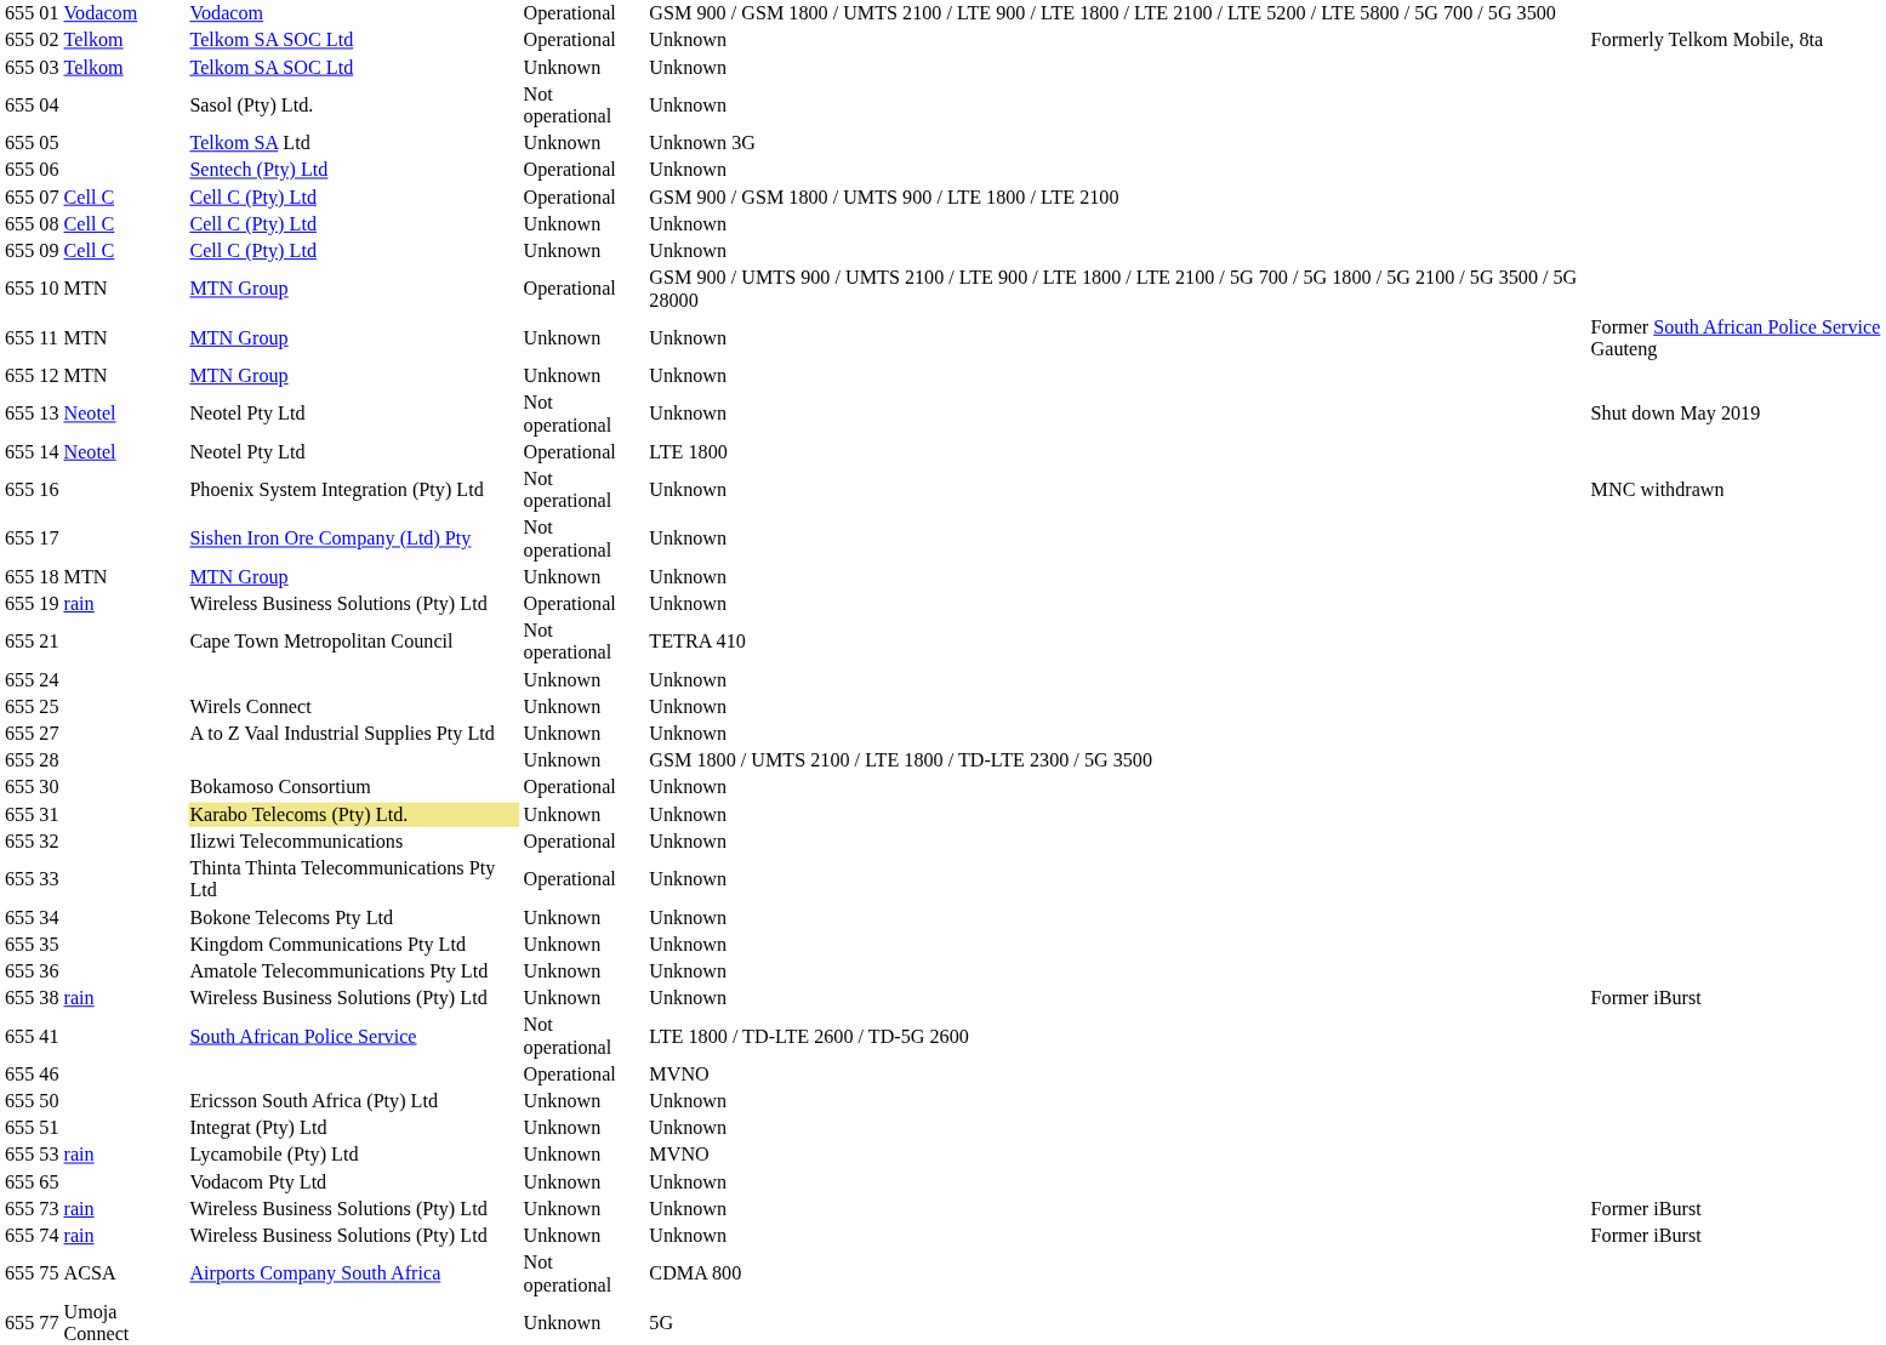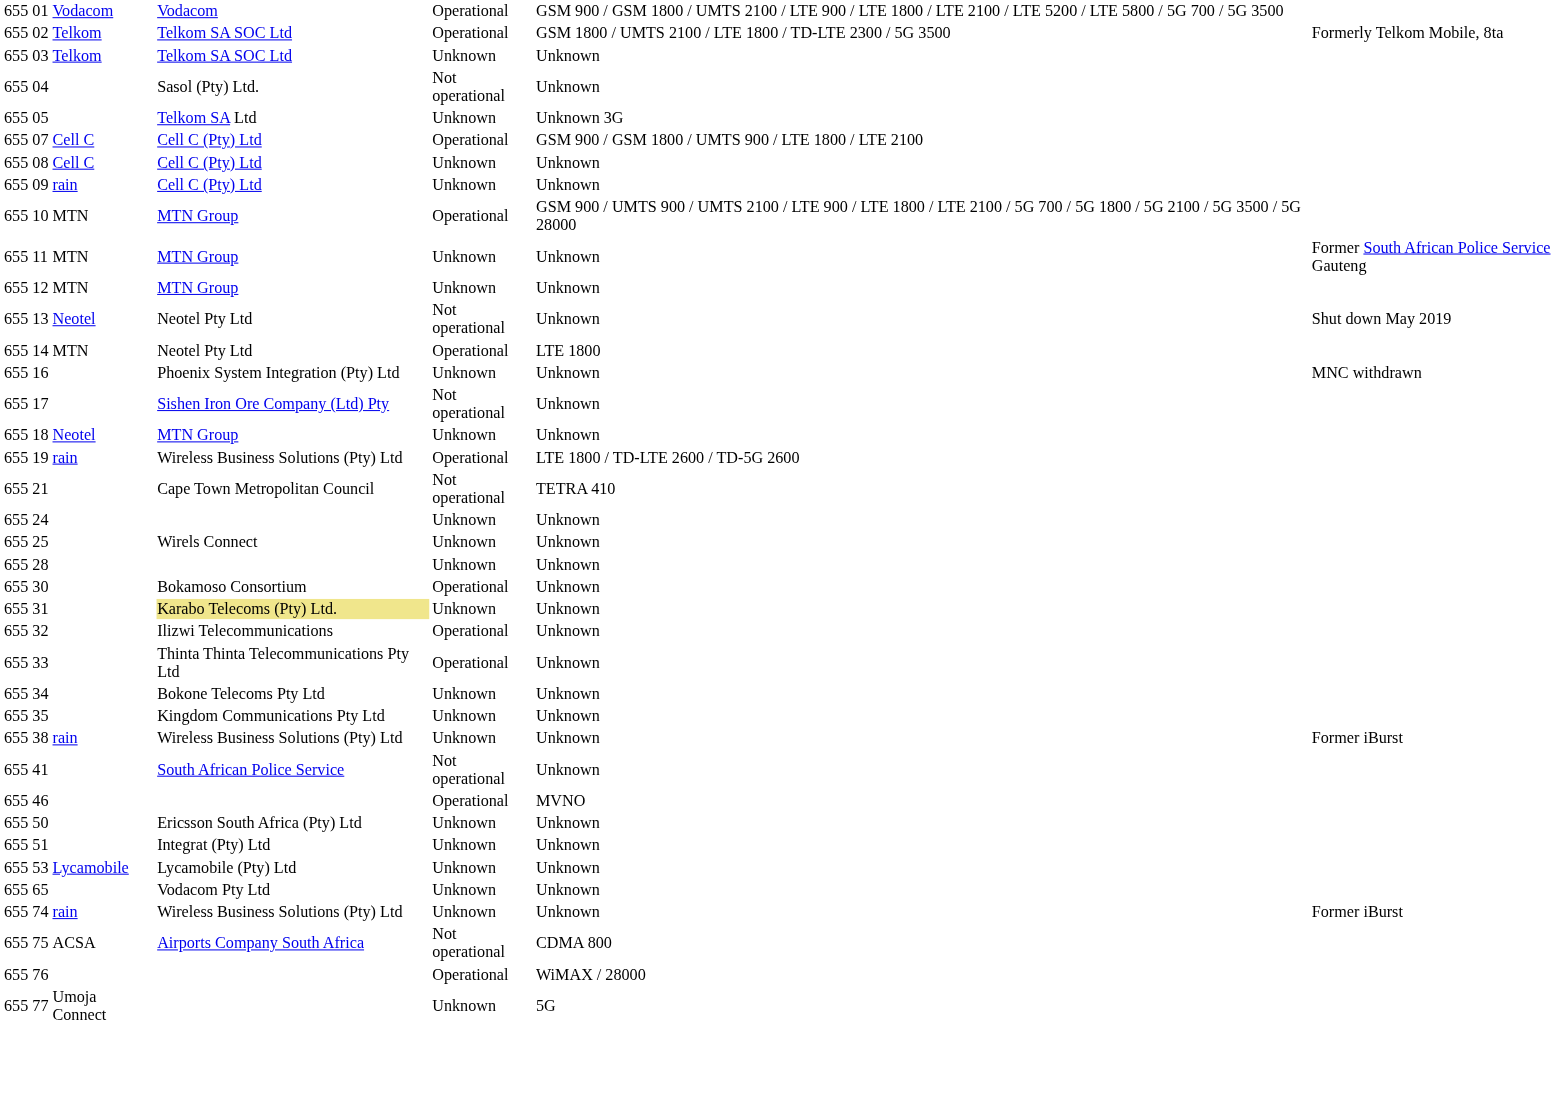 <table>
 <tr>
 <td>655</td>
 <td>01</td>
 <td><a href='#'>Vodacom</a></td>
 <td><a href='#'>Vodacom</a></td>
 <td>Operational</td>
 <td>GSM 900 / GSM 1800 / UMTS 2100 / LTE 900 / LTE 1800 / LTE 2100 / LTE 5200 / LTE 5800 / 5G 700 / 5G 3500</td>
 <td></td>
 </tr>
 <tr>
 <td>655</td>
 <td>02</td>
 <td><a href='#'>Telkom</a></td>
 <td><a href='#'>Telkom SA SOC Ltd</a></td>
 <td>Operational</td>
-<td>Unknown</td>
+<td>GSM 1800 / UMTS 2100 / LTE 1800 / TD-LTE 2300 / 5G 3500</td>
 <td>Formerly Telkom Mobile, 8ta</td>
 </tr>
 <tr>
 <td>655</td>
 <td>03</td>
 <td><a href='#'>Telkom</a></td>
 <td><a href='#'>Telkom SA SOC Ltd</a></td>
 <td>Unknown</td>
 <td>Unknown</td>
 <td></td>
 </tr>
 <tr>
 <td>655</td>
 <td>04</td>
 <td></td>
 <td>Sasol (Pty) Ltd.</td>
 <td>Not operational</td>
 <td>Unknown</td>
 <td></td>
 </tr>
 <tr>
 <td>655</td>
 <td>05</td>
 <td></td>
 <td><a href='#'>Telkom SA</a> Ltd</td>
 <td>Unknown</td>
 <td>Unknown 3G</td>
 <td></td>
 </tr>
 <tr>
 <td>655</td>
-<td>06</td>
-<td></td>
-<td><a href='#'>Sentech (Pty) Ltd</a></td>
-<td>Operational</td>
-<td>Unknown</td>
-<td></td>
-</tr>
-<tr>
-<td>655</td>
 <td>07</td>
 <td><a href='#'>Cell C</a></td>
 <td><a href='#'>Cell C (Pty) Ltd</a></td>
 <td>Operational</td>
 <td>GSM 900 / GSM 1800 / UMTS 900 / LTE 1800 / LTE 2100</td>
 <td></td>
 </tr>
 <tr>
 <td>655</td>
 <td>08</td>
 <td><a href='#'>Cell C</a></td>
 <td><a href='#'>Cell C (Pty) Ltd</a></td>
 <td>Unknown</td>
 <td>Unknown</td>
 <td></td>
 </tr>
 <tr>
 <td>655</td>
 <td>09</td>
-<td><a href='#'>Cell C</a></td>
+<td><a href='#'>rain</a></td>
 <td><a href='#'>Cell C (Pty) Ltd</a></td>
 <td>Unknown</td>
 <td>Unknown</td>
 <td></td>
 </tr>
 <tr>
 <td>655</td>
 <td>10</td>
 <td>MTN</td>
 <td><a href='#'>MTN Group</a></td>
 <td>Operational</td>
 <td>GSM 900 / UMTS 900 / UMTS 2100 / LTE 900 / LTE 1800 / LTE 2100 / 5G 700 / 5G 1800 / 5G 2100 / 5G 3500 / 5G 28000</td>
 <td></td>
 </tr>
 <tr>
 <td>655</td>
 <td>11</td>
 <td>MTN</td>
 <td><a href='#'>MTN Group</a></td>
 <td>Unknown</td>
 <td>Unknown</td>
 <td>Former <a href='#'>South African Police Service</a> Gauteng</td>
 </tr>
 <tr>
 <td>655</td>
 <td>12</td>
 <td>MTN</td>
 <td><a href='#'>MTN Group</a></td>
 <td>Unknown</td>
 <td>Unknown</td>
 <td></td>
 </tr>
 <tr>
 <td>655</td>
 <td>13</td>
 <td><a href='#'>Neotel</a></td>
 <td>Neotel Pty Ltd</td>
 <td>Not operational</td>
 <td>Unknown</td>
 <td>Shut down May 2019</td>
 </tr>
 <tr>
 <td>655</td>
 <td>14</td>
-<td><a href='#'>Neotel</a></td>
+<td>MTN</td>
 <td>Neotel Pty Ltd</td>
 <td>Operational</td>
 <td>LTE 1800</td>
 <td></td>
 </tr>
 <tr>
 <td>655</td>
 <td>16</td>
 <td></td>
 <td>Phoenix System Integration (Pty) Ltd</td>
-<td>Not operational</td>
+<td>Unknown</td>
 <td>Unknown</td>
 <td>MNC withdrawn </td>
 </tr>
 <tr>
 <td>655</td>
 <td>17</td>
 <td></td>
 <td><a href='#'>Sishen Iron Ore Company (Ltd) Pty</a></td>
 <td>Not operational</td>
 <td>Unknown</td>
 <td></td>
 </tr>
 <tr>
 <td>655</td>
 <td>18</td>
-<td>MTN</td>
+<td><a href='#'>Neotel</a></td>
 <td><a href='#'>MTN Group</a></td>
 <td>Unknown</td>
 <td>Unknown</td>
 <td></td>
 </tr>
 <tr>
 <td>655</td>
 <td>19</td>
 <td><a href='#'>rain</a></td>
 <td>Wireless Business Solutions (Pty) Ltd</td>
 <td>Operational</td>
-<td>Unknown</td>
+<td>LTE 1800 / TD-LTE 2600 / TD-5G 2600</td>
 <td></td>
 </tr>
 <tr>
 <td>655</td>
 <td>21</td>
 <td></td>
 <td>Cape Town Metropolitan Council</td>
 <td>Not operational</td>
 <td>TETRA 410</td>
 <td></td>
 </tr>
 <tr>
 <td>655</td>
 <td>24</td>
 <td></td>
 <td></td>
 <td>Unknown</td>
 <td>Unknown</td>
 <td></td>
 </tr>
 <tr>
 <td>655</td>
 <td>25</td>
 <td></td>
 <td>Wirels Connect</td>
 <td>Unknown</td>
 <td>Unknown</td>
 <td></td>
 </tr>
 <tr>
 <td>655</td>
-<td>27</td>
-<td></td>
-<td>A to Z Vaal Industrial Supplies Pty Ltd</td>
-<td>Unknown</td>
-<td>Unknown</td>
-<td></td>
-</tr>
-<tr>
-<td>655</td>
 <td>28</td>
 <td></td>
 <td></td>
 <td>Unknown</td>
-<td>GSM 1800 / UMTS 2100 / LTE 1800 / TD-LTE 2300 / 5G 3500</td>
+<td>Unknown</td>
 <td></td>
 </tr>
 <tr>
 <td>655</td>
 <td>30</td>
 <td></td>
 <td>Bokamoso Consortium</td>
 <td>Operational</td>
 <td>Unknown</td>
 <td></td>
 </tr>
 <tr>
 <td>655</td>
 <td>31</td>
 <td></td>
 <td style="background: khaki;">Karabo Telecoms (Pty) Ltd.</td>
 <td>Unknown</td>
 <td>Unknown</td>
 <td></td>
 </tr>
 <tr>
 <td>655</td>
 <td>32</td>
 <td></td>
 <td>Ilizwi Telecommunications</td>
 <td>Operational</td>
 <td>Unknown</td>
 <td></td>
 </tr>
 <tr>
 <td>655</td>
 <td>33</td>
 <td></td>
 <td>Thinta Thinta Telecommunications Pty Ltd</td>
 <td>Operational</td>
 <td>Unknown</td>
 <td></td>
 </tr>
 <tr>
 <td>655</td>
 <td>34</td>
 <td></td>
 <td>Bokone Telecoms Pty Ltd</td>
 <td>Unknown</td>
 <td>Unknown</td>
 <td></td>
 </tr>
 <tr>
 <td>655</td>
 <td>35</td>
 <td></td>
 <td>Kingdom Communications Pty Ltd</td>
 <td>Unknown</td>
 <td>Unknown</td>
 <td></td>
 </tr>
 <tr>
 <td>655</td>
-<td>36</td>
-<td></td>
-<td>Amatole Telecommunications Pty Ltd</td>
-<td>Unknown</td>
-<td>Unknown</td>
-<td></td>
-</tr>
-<tr>
-<td>655</td>
 <td>38</td>
 <td><a href='#'>rain</a></td>
 <td>Wireless Business Solutions (Pty) Ltd</td>
 <td>Unknown</td>
 <td>Unknown</td>
 <td>Former iBurst</td>
 </tr>
 <tr>
 <td>655</td>
 <td>41</td>
 <td></td>
 <td><a href='#'>South African Police Service</a></td>
 <td>Not operational</td>
-<td>LTE 1800 / TD-LTE 2600 / TD-5G 2600</td>
+<td>Unknown</td>
 <td></td>
 </tr>
 <tr>
 <td>655</td>
 <td>46</td>
 <td></td>
 <td></td>
 <td>Operational</td>
 <td>MVNO</td>
 <td></td>
 </tr>
 <tr>
 <td>655</td>
 <td>50</td>
 <td></td>
 <td>Ericsson South Africa (Pty) Ltd</td>
 <td>Unknown</td>
 <td>Unknown</td>
 <td></td>
 </tr>
 <tr>
 <td>655</td>
 <td>51</td>
 <td></td>
 <td>Integrat (Pty) Ltd</td>
 <td>Unknown</td>
 <td>Unknown</td>
 <td></td>
 </tr>
 <tr>
 <td>655</td>
 <td>53</td>
-<td><a href='#'>rain</a></td>
+<td><a href='#'>Lycamobile</a></td>
 <td>Lycamobile (Pty) Ltd</td>
 <td>Unknown</td>
-<td>MVNO</td>
+<td>Unknown</td>
 <td></td>
 </tr>
 <tr>
 <td>655</td>
 <td>65</td>
 <td></td>
 <td>Vodacom Pty Ltd</td>
 <td>Unknown</td>
 <td>Unknown</td>
 <td></td>
-</tr>
-<tr>
-<td>655</td>
-<td>73</td>
-<td><a href='#'>rain</a></td>
-<td>Wireless Business Solutions (Pty) Ltd</td>
-<td>Unknown</td>
-<td>Unknown</td>
-<td>Former iBurst</td>
 </tr>
 <tr>
 <td>655</td>
 <td>74</td>
 <td><a href='#'>rain</a></td>
 <td>Wireless Business Solutions (Pty) Ltd</td>
 <td>Unknown</td>
 <td>Unknown</td>
 <td>Former iBurst</td>
 </tr>
 <tr>
 <td>655</td>
 <td>75</td>
 <td>ACSA</td>
 <td><a href='#'>Airports Company South Africa</a></td>
 <td>Not operational</td>
 <td>CDMA 800</td>
 <td></td>
 </tr>
 <tr>
 <td>655</td>
+<td>76</td>
+<td></td>
+<td></td>
+<td>Operational</td>
+<td>WiMAX / 28000</td>
+<td></td>
+</tr>
+<tr>
+<td>655</td>
 <td>77</td>
 <td>Umoja Connect</td>
 <td></td>
 <td>Unknown</td>
 <td>5G</td>
 <td></td>
 </tr>
 </table>
